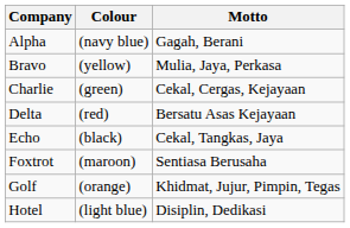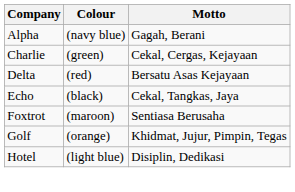 <table class="wikitable">
 <tr>
 <th>Company</th>
 <th>Colour</th>
 <th>Motto</th>
 </tr>
 <tr>
 <td>Alpha</td>
 <td>(navy blue)</td>
 <td>Gagah, Berani</td>
-</tr>
-<tr>
-<td>Bravo</td>
-<td>(yellow)</td>
-<td>Mulia, Jaya, Perkasa</td>
 </tr>
 <tr>
 <td>Charlie</td>
 <td>(green)</td>
 <td>Cekal, Cergas, Kejayaan</td>
 </tr>
 <tr>
 <td>Delta</td>
 <td>(red)</td>
 <td>Bersatu Asas Kejayaan</td>
 </tr>
 <tr>
 <td>Echo</td>
 <td>(black)</td>
 <td>Cekal, Tangkas, Jaya</td>
 </tr>
 <tr>
 <td>Foxtrot</td>
 <td>(maroon)</td>
 <td>Sentiasa Berusaha</td>
 </tr>
 <tr>
 <td>Golf</td>
 <td>(orange)</td>
 <td>Khidmat, Jujur, Pimpin, Tegas</td>
 </tr>
 <tr>
 <td>Hotel</td>
 <td>(light blue)</td>
 <td>Disiplin, Dedikasi</td>
 </tr>
 </table>
